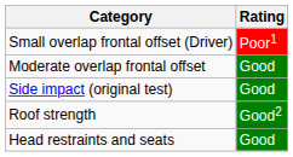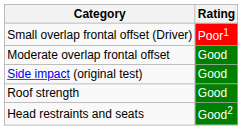 <table class="wikitable">
 <tr>
 <th>Category</th>
 <th>Rating</th>
 </tr>
 <tr>
 <td>Small overlap frontal offset (Driver)</td>
 <td style="color:white;background: red">Poor<sup>1</sup></td>
 </tr>
 <tr>
 <td>Moderate overlap frontal offset</td>
 <td style="color:white;background: green">Good</td>
 </tr>
 <tr>
 <td><a href='#'>Side impact</a> (original test)</td>
 <td style="color:white;background: green">Good</td>
 </tr>
 <tr>
 <td>Roof strength</td>
-<td style="color:white;background: green">Good<sup>2</sup></td>
+<td style="color:white;background: green">Good</td>
 </tr>
 <tr>
 <td>Head restraints and seats</td>
-<td style="color:white;background: green">Good</td>
+<td style="color:white;background: green">Good<sup>2</sup></td>
 </tr>
 </table>
